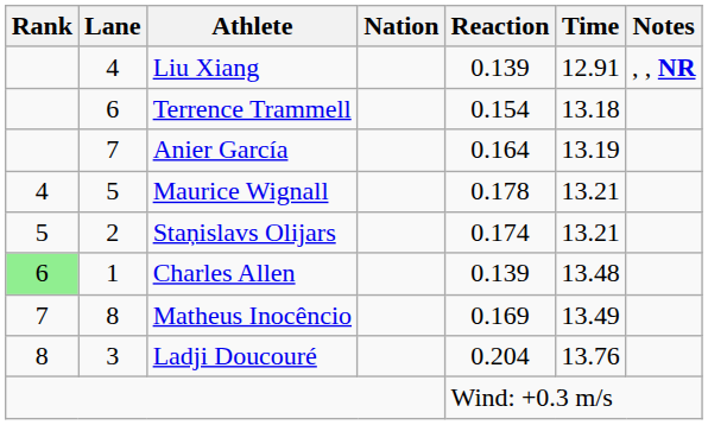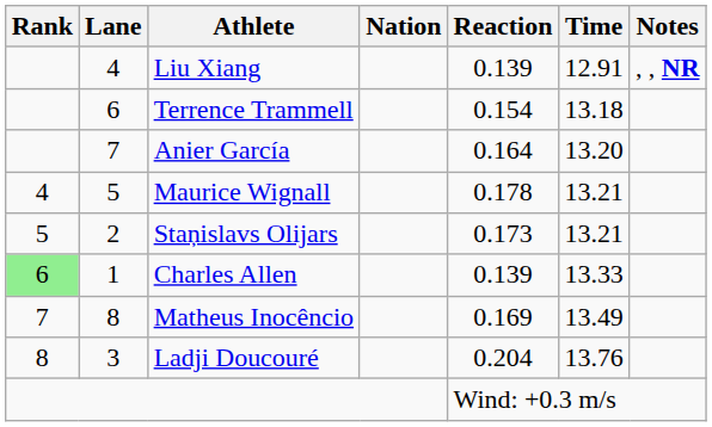 <table class="wikitable sortable" style="text-align:center">
 <tr>
 <th>Rank</th>
 <th>Lane</th>
 <th>Athlete</th>
 <th>Nation</th>
 <th>Reaction</th>
 <th>Time</th>
 <th>Notes</th>
 </tr>
 <tr>
 <td></td>
 <td>4</td>
 <td align=left><a href='#'>Liu Xiang</a></td>
 <td align=left></td>
 <td>0.139</td>
 <td>12.91</td>
 <td>, , <strong><a href='#'>NR</a></strong></td>
 </tr>
 <tr>
 <td></td>
 <td>6</td>
 <td align=left><a href='#'>Terrence Trammell</a></td>
 <td align=left></td>
 <td>0.154</td>
 <td>13.18</td>
 <td></td>
 </tr>
 <tr>
 <td></td>
 <td>7</td>
 <td align=left><a href='#'>Anier García</a></td>
 <td align=left></td>
 <td>0.164</td>
-<td>13.19</td>
+<td>13.20</td>
 <td></td>
 </tr>
 <tr>
 <td>4</td>
 <td>5</td>
 <td align=left><a href='#'>Maurice Wignall</a></td>
 <td align=left></td>
 <td>0.178</td>
 <td>13.21</td>
 <td></td>
 </tr>
 <tr>
 <td>5</td>
 <td>2</td>
 <td align=left><a href='#'>Staņislavs Olijars</a></td>
 <td align=left></td>
-<td>0.174</td>
+<td>0.173</td>
 <td>13.21</td>
 <td></td>
 </tr>
 <tr>
 <td style="background: lightgreen;">6</td>
 <td>1</td>
 <td align=left><a href='#'>Charles Allen</a></td>
 <td align=left></td>
 <td>0.139</td>
-<td>13.48</td>
+<td>13.33</td>
 <td></td>
 </tr>
 <tr>
 <td>7</td>
 <td>8</td>
 <td align=left><a href='#'>Matheus Inocêncio</a></td>
 <td align=left></td>
 <td>0.169</td>
 <td>13.49</td>
 <td></td>
 </tr>
 <tr>
 <td>8</td>
 <td>3</td>
 <td align=left><a href='#'>Ladji Doucouré</a></td>
 <td align=left></td>
 <td>0.204</td>
 <td>13.76</td>
 <td></td>
 </tr>
 <tr class="sortbottom">
 <td colspan=4></td>
 <td colspan="3" style="text-align:left;">Wind: +0.3 m/s</td>
 </tr>
 </table>
